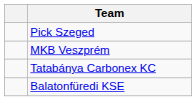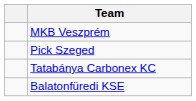 <table class="wikitable" style="text-align:center">
 <tr>
 <th width=25></th>
 <th width=220>Team</th>
 </tr>
 <tr>
 <td></td>
-<td align=left> <a href='#'>Pick Szeged</a></td>
+<td align=left> <a href='#'>MKB Veszprém</a></td>
 </tr>
 <tr>
 <td></td>
-<td align=left> <a href='#'>MKB Veszprém</a></td>
+<td align=left> <a href='#'>Pick Szeged</a></td>
 </tr>
 <tr>
 <td></td>
 <td align=left> <a href='#'>Tatabánya Carbonex KC</a></td>
 </tr>
 <tr>
 <td></td>
 <td align=left> <a href='#'>Balatonfüredi KSE</a></td>
 </tr>
 </table>
